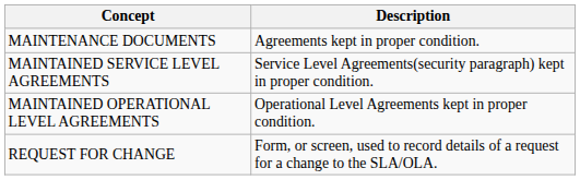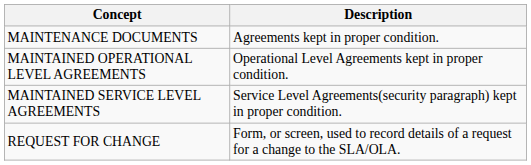 <table class="wikitable">
 <tr>
 <th>Concept</th>
 <th>Description</th>
 </tr>
 <tr>
 <td>MAINTENANCE DOCUMENTS</td>
 <td>Agreements kept in proper condition.</td>
 </tr>
 <tr>
+<td>MAINTAINED OPERATIONAL LEVEL AGREEMENTS</td>
+<td>Operational Level Agreements kept in proper condition.</td>
+</tr>
+<tr>
 <td>MAINTAINED SERVICE LEVEL AGREEMENTS</td>
 <td>Service Level Agreements(security paragraph) kept in proper condition.</td>
-</tr>
-<tr>
-<td>MAINTAINED OPERATIONAL LEVEL AGREEMENTS</td>
-<td>Operational Level Agreements kept in proper condition.</td>
 </tr>
 <tr>
 <td>REQUEST FOR CHANGE</td>
 <td>Form, or screen, used to record details of a request for a change to the SLA/OLA.</td>
 </tr>
 </table>
